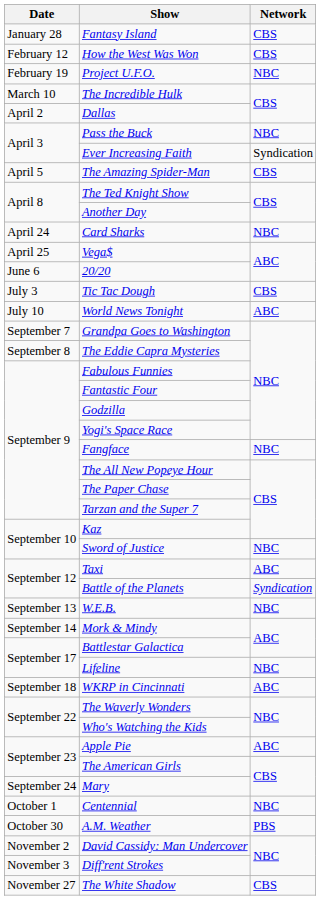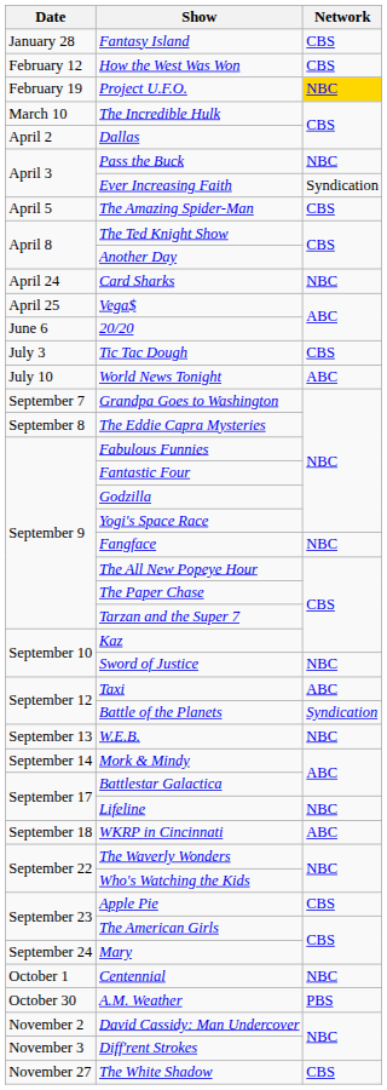 <table class="wikitable sortable">
 <tr>
 <th>Date</th>
 <th>Show</th>
 <th>Network</th>
 </tr>
 <tr>
 <td>January 28</td>
 <td><em><a href='#'>Fantasy Island</a></em></td>
 <td><a href='#'>CBS</a></td>
 </tr>
 <tr>
 <td>February 12</td>
 <td><em><a href='#'>How the West Was Won</a></em></td>
 <td><a href='#'>CBS</a></td>
 </tr>
 <tr>
 <td>February 19</td>
 <td><em><a href='#'>Project U.F.O.</a></em></td>
-<td><a href='#'>NBC</a></td>
+<td style="background: gold;"><a href='#'>NBC</a></td>
 </tr>
 <tr>
 <td>March 10</td>
 <td><em><a href='#'>The Incredible Hulk</a></em></td>
 <td rowspan="2"><a href='#'>CBS</a></td>
 </tr>
 <tr>
 <td>April 2</td>
 <td><em><a href='#'>Dallas</a></em></td>
 </tr>
 <tr>
 <td rowspan="2">April 3</td>
 <td><em><a href='#'>Pass the Buck</a></em></td>
 <td><a href='#'>NBC</a></td>
 </tr>
 <tr>
 <td><em><a href='#'>Ever Increasing Faith</a></em></td>
 <td>Syndication</td>
 </tr>
 <tr>
 <td>April 5</td>
 <td><em><a href='#'>The Amazing Spider-Man</a></em></td>
 <td><a href='#'>CBS</a></td>
 </tr>
 <tr>
 <td rowspan="2">April 8</td>
 <td><em><a href='#'>The Ted Knight Show</a></em></td>
 <td rowspan="2"><a href='#'>CBS</a></td>
 </tr>
 <tr>
 <td><em><a href='#'>Another Day</a></em></td>
 </tr>
 <tr>
 <td>April 24</td>
 <td><em><a href='#'>Card Sharks</a></em></td>
 <td><a href='#'>NBC</a></td>
 </tr>
 <tr>
 <td>April 25</td>
 <td><em><a href='#'>Vega$</a></em></td>
 <td rowspan="2"><a href='#'>ABC</a></td>
 </tr>
 <tr>
 <td>June 6</td>
 <td><em><a href='#'>20/20</a></em></td>
 </tr>
 <tr>
 <td>July 3</td>
 <td><em><a href='#'>Tic Tac Dough</a></em></td>
 <td><a href='#'>CBS</a></td>
 </tr>
 <tr>
 <td>July 10</td>
 <td><em><a href='#'>World News Tonight</a></em></td>
 <td><a href='#'>ABC</a></td>
 </tr>
 <tr>
 <td>September 7</td>
 <td><em><a href='#'>Grandpa Goes to Washington</a></em></td>
 <td rowspan="6"><a href='#'>NBC</a></td>
 </tr>
 <tr>
 <td>September 8</td>
 <td><em><a href='#'>The Eddie Capra Mysteries</a></em></td>
 </tr>
 <tr>
 <td rowspan="8">September 9</td>
 <td><em><a href='#'>Fabulous Funnies</a></em></td>
 </tr>
 <tr>
 <td><em><a href='#'>Fantastic Four</a></em></td>
 </tr>
 <tr>
 <td><em><a href='#'>Godzilla</a></em></td>
 </tr>
 <tr>
 <td><em><a href='#'>Yogi's Space Race</a></em></td>
 </tr>
 <tr>
 <td><em><a href='#'>Fangface</a></em></td>
 <td><a href='#'>NBC</a></td>
 </tr>
 <tr>
 <td><em><a href='#'>The All New Popeye Hour</a></em></td>
 <td rowspan="4"><a href='#'>CBS</a></td>
 </tr>
 <tr>
 <td><em><a href='#'>The Paper Chase</a></em></td>
 </tr>
 <tr>
 <td><em><a href='#'>Tarzan and the Super 7</a></em></td>
 </tr>
 <tr>
 <td rowspan="2">September 10</td>
 <td><em><a href='#'>Kaz</a></em></td>
 </tr>
 <tr>
 <td><em><a href='#'>Sword of Justice</a></em></td>
 <td><a href='#'>NBC</a></td>
 </tr>
 <tr>
 <td rowspan="2">September 12</td>
 <td><em><a href='#'>Taxi</a></em></td>
 <td><a href='#'>ABC</a></td>
 </tr>
 <tr>
 <td><em><a href='#'>Battle of the Planets</a></em></td>
 <td><em><a href='#'> Syndication</a></em></td>
 </tr>
 <tr>
 <td>September 13</td>
 <td><em><a href='#'>W.E.B.</a></em></td>
 <td><a href='#'>NBC</a></td>
 </tr>
 <tr>
 <td>September 14</td>
 <td><em><a href='#'>Mork & Mindy</a></em></td>
 <td rowspan="2"><a href='#'>ABC</a></td>
 </tr>
 <tr>
 <td rowspan="2">September 17</td>
 <td><em><a href='#'>Battlestar Galactica</a></em></td>
 </tr>
 <tr>
 <td><em><a href='#'>Lifeline</a></em></td>
 <td><a href='#'>NBC</a></td>
 </tr>
 <tr>
 <td>September 18</td>
 <td><em><a href='#'>WKRP in Cincinnati</a></em></td>
 <td><a href='#'>ABC</a></td>
 </tr>
 <tr>
 <td rowspan="2">September 22</td>
 <td><em><a href='#'>The Waverly Wonders</a></em></td>
 <td rowspan="2"><a href='#'>NBC</a></td>
 </tr>
 <tr>
 <td><em><a href='#'>Who's Watching the Kids</a></em></td>
 </tr>
 <tr>
 <td rowspan="2">September 23</td>
 <td><em><a href='#'>Apple Pie</a></em></td>
-<td><a href='#'>ABC</a></td>
+<td><a href='#'>CBS</a></td>
 </tr>
 <tr>
 <td><em><a href='#'>The American Girls</a></em></td>
 <td rowspan="2"><a href='#'>CBS</a></td>
 </tr>
 <tr>
 <td>September 24</td>
 <td><em><a href='#'>Mary</a></em></td>
 </tr>
 <tr>
 <td>October 1</td>
 <td><em><a href='#'>Centennial</a></em></td>
 <td><a href='#'>NBC</a></td>
 </tr>
 <tr>
 <td>October 30</td>
 <td><em><a href='#'>A.M. Weather</a></em></td>
 <td><a href='#'>PBS</a></td>
 </tr>
 <tr>
 <td>November 2</td>
 <td><em><a href='#'>David Cassidy: Man Undercover</a></em></td>
 <td rowspan="2"><a href='#'>NBC</a></td>
 </tr>
 <tr>
 <td>November 3</td>
 <td><em><a href='#'>Diff'rent Strokes</a></em></td>
 </tr>
 <tr>
 <td>November 27</td>
 <td><em><a href='#'>The White Shadow</a></em></td>
 <td><a href='#'>CBS</a></td>
 </tr>
 </table>
